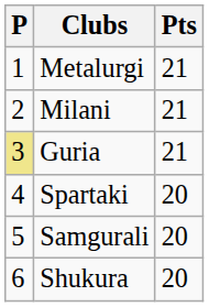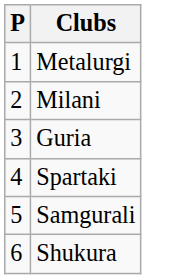 <table class="wikitable">
 <tr>
 <th>P</th>
 <th>Clubs</th>
-<th>Pts</th>
 </tr>
 <tr>
 <td>1</td>
 <td>Metalurgi</td>
-<td>21</td>
 </tr>
 <tr>
 <td>2</td>
 <td>Milani</td>
-<td>21</td>
 </tr>
 <tr>
-<td style="background: khaki;">3</td>
+<td>3</td>
 <td>Guria</td>
-<td>21</td>
 </tr>
 <tr>
 <td>4</td>
 <td>Spartaki</td>
-<td>20</td>
 </tr>
 <tr>
 <td>5</td>
 <td>Samgurali</td>
-<td>20</td>
 </tr>
 <tr>
 <td>6</td>
 <td>Shukura</td>
-<td>20</td>
 </tr>
 </table>
